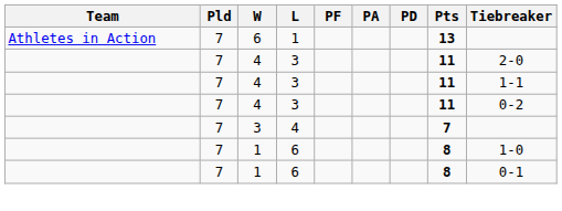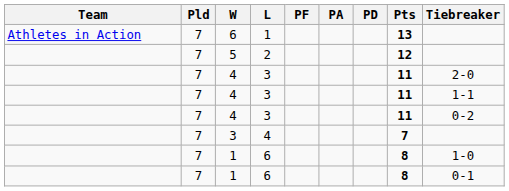 <table class="wikitable" style="text-align:center;">
 <tr>
 <th width=180>Team</th>
 <th width=30>Pld</th>
 <th width=30>W</th>
 <th width=30>L</th>
 <th width=30>PF</th>
 <th width=30>PA</th>
 <th width=30>PD</th>
 <th width=30>Pts</th>
 <th width=80>Tiebreaker</th>
 </tr>
 <tr>
 <td align="left"> <a href='#'>Athletes in Action</a></td>
 <td>7</td>
 <td>6</td>
 <td>1</td>
 <td></td>
 <td></td>
 <td></td>
 <td><strong>13</strong></td>
+<td></td>
+</tr>
+<tr>
+<td align="left"></td>
+<td>7</td>
+<td>5</td>
+<td>2</td>
+<td></td>
+<td></td>
+<td></td>
+<td><strong>12</strong></td>
 <td></td>
 </tr>
 <tr>
 <td align="left"></td>
 <td>7</td>
 <td>4</td>
 <td>3</td>
 <td></td>
 <td></td>
 <td></td>
 <td><strong>11</strong></td>
 <td>2-0</td>
 </tr>
 <tr>
 <td align="left"></td>
 <td>7</td>
 <td>4</td>
 <td>3</td>
 <td></td>
 <td></td>
 <td></td>
 <td><strong>11</strong></td>
 <td>1-1</td>
 </tr>
 <tr>
 <td align="left"></td>
 <td>7</td>
 <td>4</td>
 <td>3</td>
 <td></td>
 <td></td>
 <td></td>
 <td><strong>11</strong></td>
 <td>0-2</td>
 </tr>
 <tr>
 <td align="left"></td>
 <td>7</td>
 <td>3</td>
 <td>4</td>
 <td></td>
 <td></td>
 <td></td>
 <td><strong>7</strong></td>
 <td></td>
 </tr>
 <tr>
 <td align="left"></td>
 <td>7</td>
 <td>1</td>
 <td>6</td>
 <td></td>
 <td></td>
 <td></td>
 <td><strong>8</strong></td>
 <td>1-0</td>
 </tr>
 <tr>
 <td align="left"></td>
 <td>7</td>
 <td>1</td>
 <td>6</td>
 <td></td>
 <td></td>
 <td></td>
 <td><strong>8</strong></td>
 <td>0-1</td>
 </tr>
 </table>
